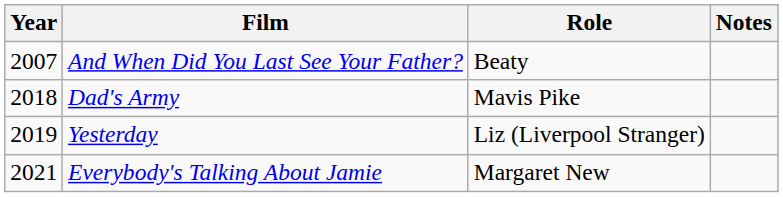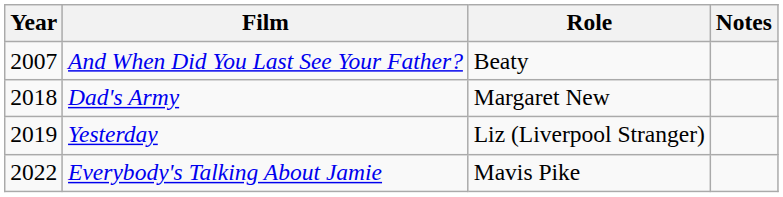 <table class="wikitable sortable">
 <tr>
 <th>Year</th>
 <th>Film</th>
 <th>Role</th>
 <th class="unsortable">Notes</th>
 </tr>
 <tr>
 <td>2007</td>
 <td><em><a href='#'>And When Did You Last See Your Father?</a></em></td>
 <td>Beaty</td>
 <td></td>
 </tr>
 <tr>
 <td>2018</td>
 <td><em><a href='#'>Dad's Army</a></em></td>
-<td>Mavis Pike</td>
+<td>Margaret New</td>
 <td></td>
 </tr>
 <tr>
 <td>2019</td>
 <td><em><a href='#'>Yesterday</a></em></td>
 <td>Liz (Liverpool Stranger)</td>
 <td></td>
 </tr>
 <tr>
-<td>2021</td>
+<td>2022</td>
 <td><em><a href='#'>Everybody's Talking About Jamie</a></em></td>
-<td>Margaret New</td>
+<td>Mavis Pike</td>
 <td></td>
 </tr>
 </table>
